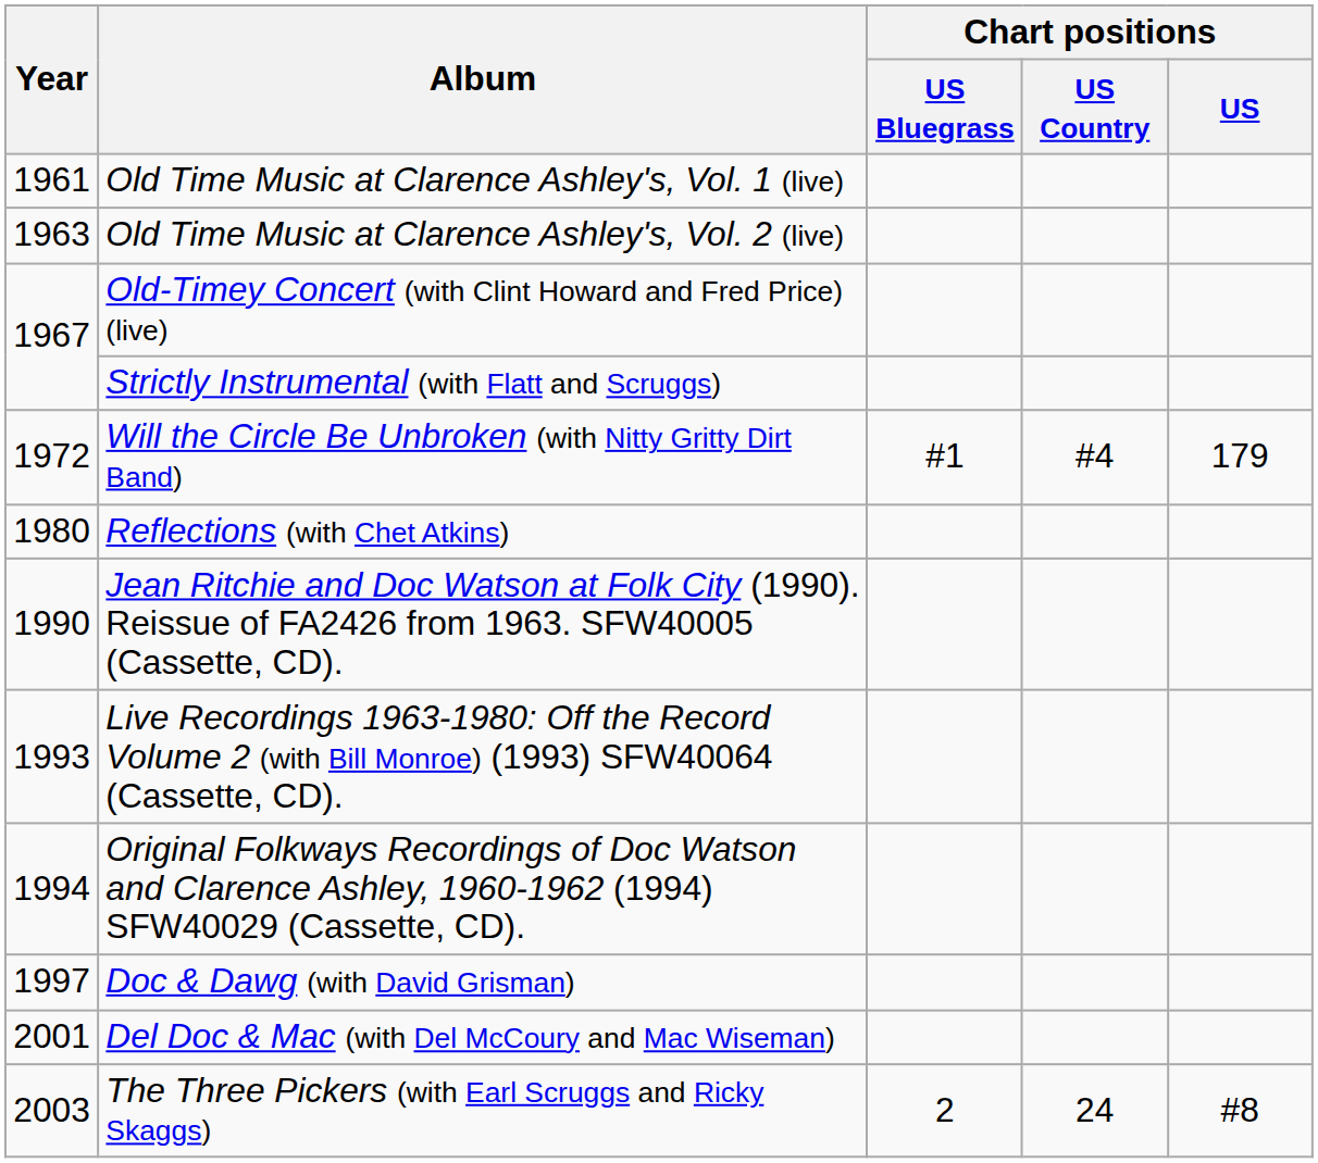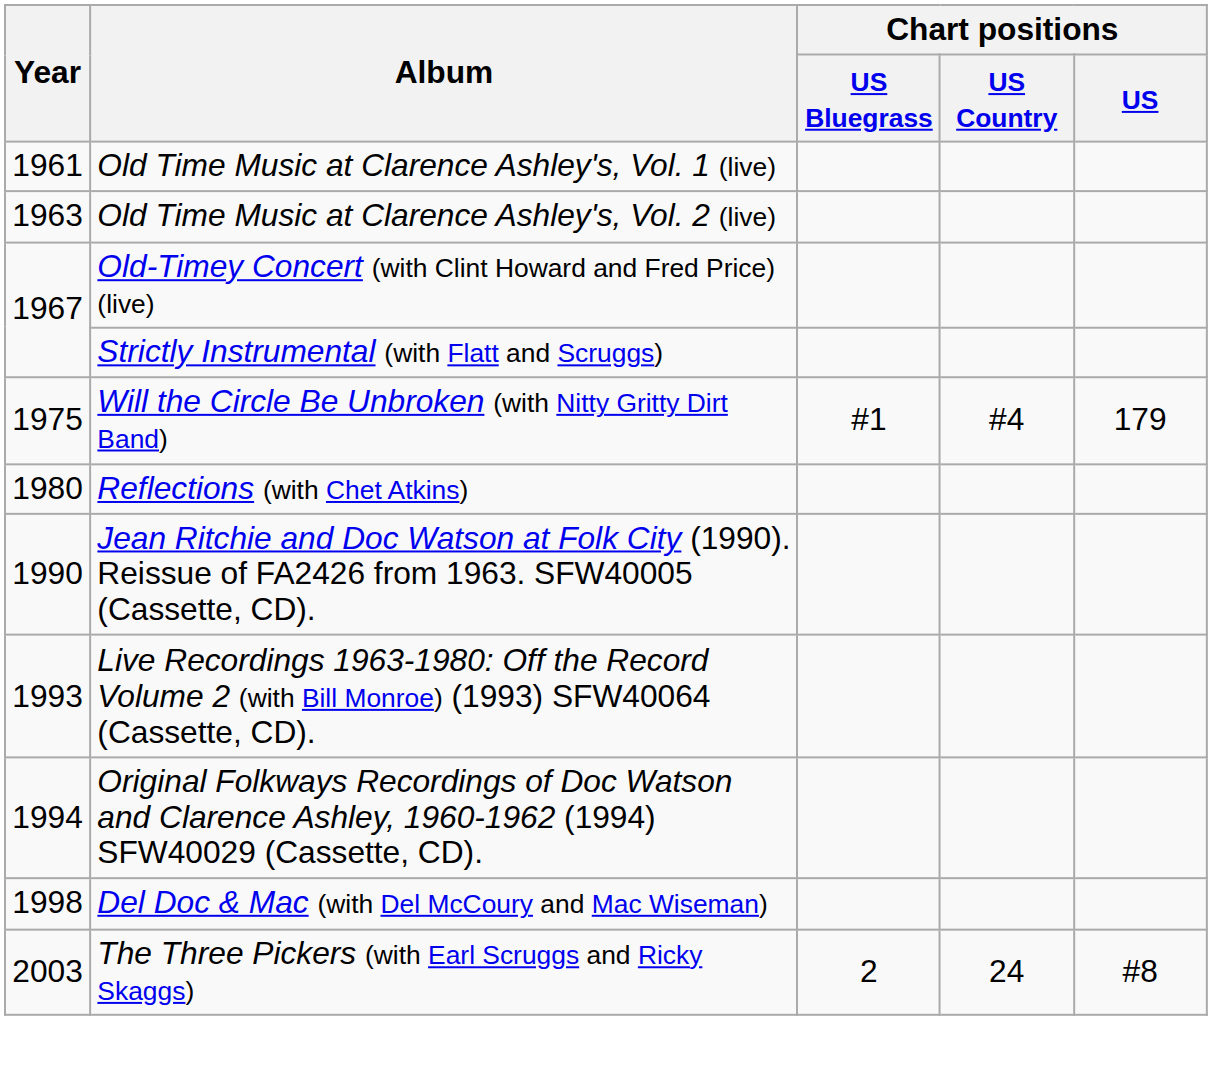 <table class="wikitable">
 <tr>
 <th rowspan="2">Year</th>
 <th rowspan="2">Album</th>
 <th colspan="3">Chart positions</th>
 </tr>
 <tr>
 <th width="60"><small><a href='#'>US Bluegrass</a></small></th>
 <th width="60"><small><a href='#'>US Country</a></small></th>
 <th width="60"><small><a href='#'>US</a></small></th>
 </tr>
 <tr>
 <td>1961</td>
 <td><em>Old Time Music at Clarence Ashley's, Vol. 1</em> <small>(live)</small></td>
 <td></td>
 <td></td>
 <td></td>
 </tr>
 <tr>
 <td>1963</td>
 <td><em>Old Time Music at Clarence Ashley's, Vol. 2</em> <small>(live)</small></td>
 <td></td>
 <td></td>
 <td></td>
 </tr>
 <tr>
 <td rowspan="2">1967</td>
 <td><em><a href='#'>Old-Timey Concert</a></em> <small>(with Clint Howard and Fred Price)</small> <small>(live)</small></td>
 <td></td>
 <td></td>
 <td></td>
 </tr>
 <tr>
 <td><em><a href='#'>Strictly Instrumental</a></em> <small>(with <a href='#'>Flatt</a> and <a href='#'>Scruggs</a>)</small></td>
 <td></td>
 <td></td>
 <td></td>
 </tr>
 <tr>
-<td>1972</td>
+<td>1975</td>
 <td><em><a href='#'>Will the Circle Be Unbroken</a></em> <small>(with <a href='#'>Nitty Gritty Dirt Band</a>)</small></td>
 <td align="center">#1</td>
 <td align="center">#4</td>
 <td align="center">179</td>
 </tr>
 <tr>
 <td>1980</td>
 <td><em><a href='#'>Reflections</a></em> <small>(with <a href='#'>Chet Atkins</a>)</small></td>
 <td></td>
 <td></td>
 <td></td>
 </tr>
 <tr>
 <td>1990</td>
 <td><em><a href='#'>Jean Ritchie and Doc Watson at Folk City</a></em>  (1990). Reissue of FA2426 from 1963. SFW40005 (Cassette, CD).</td>
 <td></td>
 <td></td>
 <td></td>
 </tr>
 <tr>
 <td>1993</td>
 <td><em>Live Recordings 1963-1980: Off the Record Volume 2</em> <small>(with <a href='#'>Bill Monroe</a>)</small>  (1993) SFW40064 (Cassette, CD).</td>
 <td></td>
 <td></td>
 <td></td>
 </tr>
 <tr>
 <td>1994</td>
 <td><em>Original Folkways Recordings of Doc Watson and Clarence Ashley, 1960-1962</em>  (1994) SFW40029 (Cassette, CD).</td>
 <td></td>
 <td></td>
 <td></td>
 </tr>
 <tr>
-<td>1997</td>
-<td><em><a href='#'>Doc & Dawg</a></em> <small>(with <a href='#'>David Grisman</a>)</small></td>
-<td></td>
-<td></td>
-<td></td>
-</tr>
-<tr>
-<td>2001</td>
+<td>1998</td>
 <td><em><a href='#'>Del Doc & Mac</a></em> <small>(with <a href='#'>Del McCoury</a> and <a href='#'>Mac Wiseman</a>)</small></td>
 <td></td>
 <td></td>
 <td></td>
 </tr>
 <tr>
 <td>2003</td>
 <td><em>The Three Pickers</em> <small>(with <a href='#'>Earl Scruggs</a> and <a href='#'>Ricky Skaggs</a>)</small></td>
 <td align="center">2</td>
 <td align="center">24</td>
 <td align="center">#8</td>
 </tr>
 </table>
